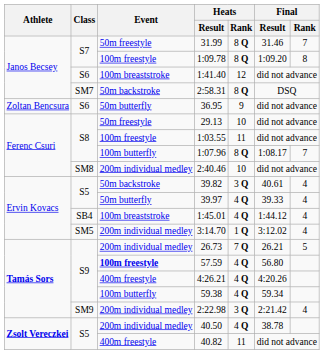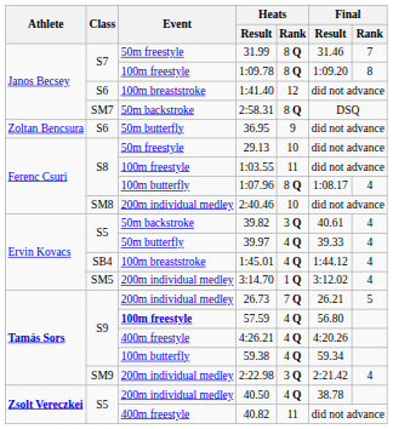 <table class=wikitable style="font-size:90%">
 <tr>
 <th rowspan="2">Athlete</th>
 <th rowspan="2">Class</th>
 <th rowspan="2">Event</th>
 <th colspan="2">Heats</th>
 <th colspan="2">Final</th>
 </tr>
 <tr>
 <th>Result</th>
 <th>Rank</th>
 <th>Result</th>
 <th>Rank</th>
 </tr>
 <tr>
 <td rowspan="4"><a href='#'>Janos Becsey</a></td>
 <td rowspan="2" style="text-align:center;">S7</td>
 <td><a href='#'>50m freestyle</a></td>
 <td style="text-align:center;">31.99</td>
 <td style="text-align:center;">8 <strong>Q</strong></td>
 <td style="text-align:center;">31.46</td>
 <td style="text-align:center;">7</td>
 </tr>
 <tr>
 <td><a href='#'>100m freestyle</a></td>
 <td style="text-align:center;">1:09.78</td>
 <td style="text-align:center;">8 <strong>Q</strong></td>
 <td style="text-align:center;">1:09.20</td>
 <td style="text-align:center;">8</td>
 </tr>
 <tr>
 <td style="text-align:center;">S6</td>
 <td><a href='#'>100m breaststroke</a></td>
 <td style="text-align:center;">1:41.40</td>
 <td style="text-align:center;">12</td>
 <td style="text-align:center;" colspan="2">did not advance</td>
 </tr>
 <tr>
 <td style="text-align:center;">SM7</td>
 <td><a href='#'>50m backstroke</a></td>
 <td style="text-align:center;">2:58.31</td>
 <td style="text-align:center;">8 <strong>Q</strong></td>
 <td style="text-align:center;" colspan="2">DSQ</td>
 </tr>
 <tr>
 <td><a href='#'>Zoltan Bencsura</a></td>
 <td style="text-align:center;">S6</td>
 <td><a href='#'>50m butterfly</a></td>
 <td style="text-align:center;">36.95</td>
 <td style="text-align:center;">9</td>
 <td style="text-align:center;" colspan="2">did not advance</td>
 </tr>
 <tr>
 <td rowspan="4"><a href='#'>Ferenc Csuri</a></td>
 <td rowspan="3" style="text-align:center;">S8</td>
 <td><a href='#'>50m freestyle</a></td>
 <td style="text-align:center;">29.13</td>
 <td style="text-align:center;">10</td>
 <td style="text-align:center;" colspan="2">did not advance</td>
 </tr>
 <tr>
 <td><a href='#'>100m freestyle</a></td>
 <td style="text-align:center;">1:03.55</td>
 <td style="text-align:center;">11</td>
 <td style="text-align:center;" colspan="2">did not advance</td>
 </tr>
 <tr>
 <td><a href='#'>100m butterfly</a></td>
 <td style="text-align:center;">1:07.96</td>
 <td style="text-align:center;">8 <strong>Q</strong></td>
 <td style="text-align:center;">1:08.17</td>
-<td style="text-align:center;">7</td>
+<td style="text-align:center;">4</td>
 </tr>
 <tr>
 <td style="text-align:center;">SM8</td>
 <td><a href='#'>200m individual medley</a></td>
 <td style="text-align:center;">2:40.46</td>
 <td style="text-align:center;">10</td>
 <td style="text-align:center;" colspan="2">did not advance</td>
 </tr>
 <tr>
 <td rowspan="4"><a href='#'>Ervin Kovacs</a></td>
 <td rowspan="2" style="text-align:center;">S5</td>
 <td><a href='#'>50m backstroke</a></td>
 <td style="text-align:center;">39.82</td>
 <td style="text-align:center;">3 <strong>Q</strong></td>
 <td style="text-align:center;">40.61</td>
 <td style="text-align:center;">4</td>
 </tr>
 <tr>
 <td><a href='#'>50m butterfly</a></td>
 <td style="text-align:center;">39.97</td>
 <td style="text-align:center;">4 <strong>Q</strong></td>
 <td style="text-align:center;">39.33</td>
 <td style="text-align:center;">4</td>
 </tr>
 <tr>
 <td style="text-align:center;">SB4</td>
 <td><a href='#'>100m breaststroke</a></td>
 <td style="text-align:center;">1:45.01</td>
 <td style="text-align:center;">4 <strong>Q</strong></td>
 <td style="text-align:center;">1:44.12</td>
 <td style="text-align:center;">4</td>
 </tr>
 <tr>
 <td style="text-align:center;">SM5</td>
 <td><a href='#'>200m individual medley</a></td>
 <td style="text-align:center;">3:14.70</td>
 <td style="text-align:center;">1 <strong>Q</strong></td>
 <td style="text-align:center;">3:12.02</td>
 <td style="text-align:center;">4</td>
 </tr>
 <tr>
 <td rowspan="5"><strong><a href='#'>Tamás Sors</a></strong></td>
 <td rowspan="4" style="text-align:center;">S9</td>
 <td><a href='#'>200m individual medley</a></td>
 <td style="text-align:center;">26.73</td>
 <td style="text-align:center;">7 <strong>Q</strong></td>
 <td style="text-align:center;">26.21</td>
 <td style="text-align:center;">5</td>
 </tr>
 <tr>
 <td><strong><a href='#'>100m freestyle</a></strong></td>
 <td style="text-align:center;">57.59</td>
 <td style="text-align:center;">4 <strong>Q</strong></td>
 <td style="text-align:center;">56.80</td>
 <td style="text-align:center;"></td>
 </tr>
 <tr>
 <td><a href='#'>400m freestyle</a></td>
 <td style="text-align:center;">4:26.21</td>
 <td style="text-align:center;">4 <strong>Q</strong></td>
 <td style="text-align:center;">4:20.26</td>
 <td style="text-align:center;"></td>
 </tr>
 <tr>
 <td><a href='#'>100m butterfly</a></td>
 <td style="text-align:center;">59.38</td>
 <td style="text-align:center;">4 <strong>Q</strong></td>
 <td style="text-align:center;">59.34</td>
 <td style="text-align:center;"></td>
 </tr>
 <tr>
 <td style="text-align:center;">SM9</td>
 <td><a href='#'>200m individual medley</a></td>
 <td style="text-align:center;">2:22.98</td>
 <td style="text-align:center;">3 <strong>Q</strong></td>
 <td style="text-align:center;">2:21.42</td>
 <td style="text-align:center;">4</td>
 </tr>
 <tr>
 <td rowspan="2"><strong><a href='#'>Zsolt Vereczkei</a></strong></td>
 <td rowspan="2" style="text-align:center;">S5</td>
 <td><a href='#'>200m individual medley</a></td>
 <td style="text-align:center;">40.50</td>
 <td style="text-align:center;">4 <strong>Q</strong></td>
 <td style="text-align:center;">38.78</td>
 <td style="text-align:center;"></td>
 </tr>
 <tr>
 <td><a href='#'>400m freestyle</a></td>
 <td style="text-align:center;">40.82</td>
 <td style="text-align:center;">11</td>
 <td style="text-align:center;" colspan="2">did not advance</td>
 </tr>
 </table>
